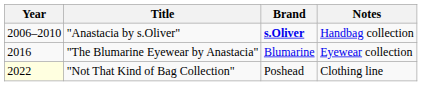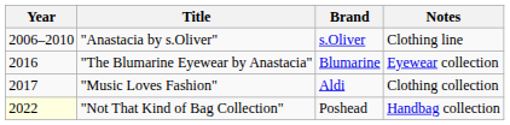 <table class="wikitable">
 <tr>
 <th>Year</th>
 <th>Title</th>
 <th>Brand</th>
 <th>Notes</th>
 </tr>
 <tr>
 <td>2006–2010</td>
 <td>"Anastacia by s.Oliver"</td>
-<td><strong><a href='#'>s.Oliver</a></strong></td>
-<td><a href='#'>Handbag</a> collection</td>
+<td><a href='#'>s.Oliver</a></td>
+<td>Clothing line</td>
 </tr>
 <tr>
 <td>2016</td>
 <td>"The Blumarine Eyewear by Anastacia"</td>
 <td><a href='#'>Blumarine</a></td>
 <td><a href='#'>Eyewear</a> collection</td>
 </tr>
 <tr>
+<td>2017</td>
+<td>"Music Loves Fashion"</td>
+<td><a href='#'>Aldi</a></td>
+<td>Clothing collection</td>
+</tr>
+<tr>
 <td style="background: lightyellow;">2022</td>
 <td>"Not That Kind of Bag Collection"</td>
 <td>Poshead</td>
-<td>Clothing line</td>
+<td><a href='#'>Handbag</a> collection</td>
 </tr>
 </table>
